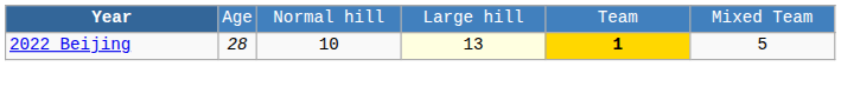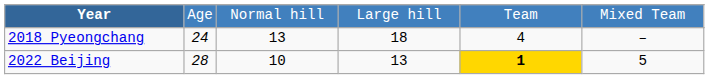 <table class="wikitable" style="font-size:95%; text-align:center; border:grey solid 1px; border-collapse:collapse;">
 <tr style="background-color:#369; color:white;">
 <td rowspan="2" colspan="1" width="150px"><strong>Year</strong></td>
 </tr>
 <tr style="background-color:#4180be; color:white;">
 <td>Age</td>
 <td width=100px>Normal hill</td>
 <td width=100px>Large hill</td>
 <td width=100px>Team</td>
 <td width=100px>Mixed Team</td>
 </tr>
 <tr style="background-color:#8CB2D8; color:white;">
 </tr>
 <tr>
+<td align=left> <a href='#'>2018 Pyeongchang</a></td>
+<td><em>24</em></td>
+<td>13</td>
+<td>18</td>
+<td>4</td>
+<td>–</td>
+</tr>
+<tr>
 <td align=left> <a href='#'>2022 Beijing</a></td>
 <td><em>28</em></td>
 <td>10</td>
-<td style="background: lightyellow;">13</td>
+<td>13</td>
 <td style="background:gold;"><strong>1</strong></td>
 <td>5</td>
 </tr>
 </table>
